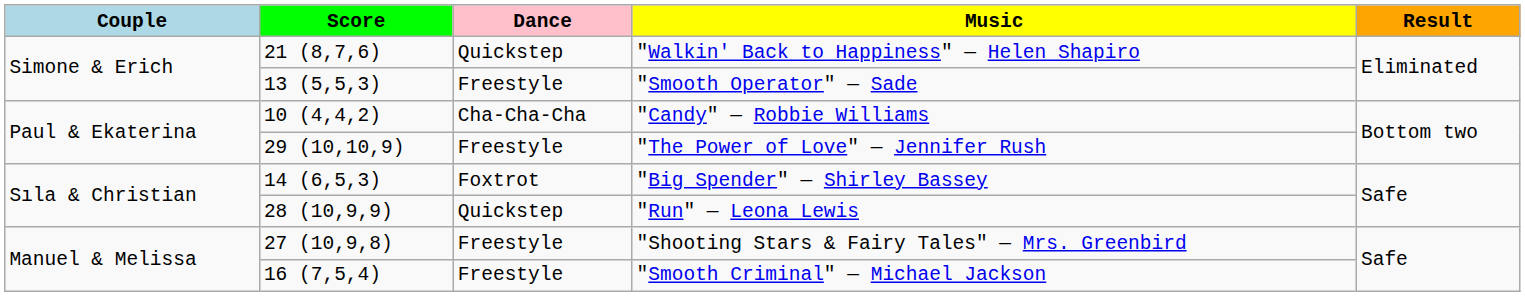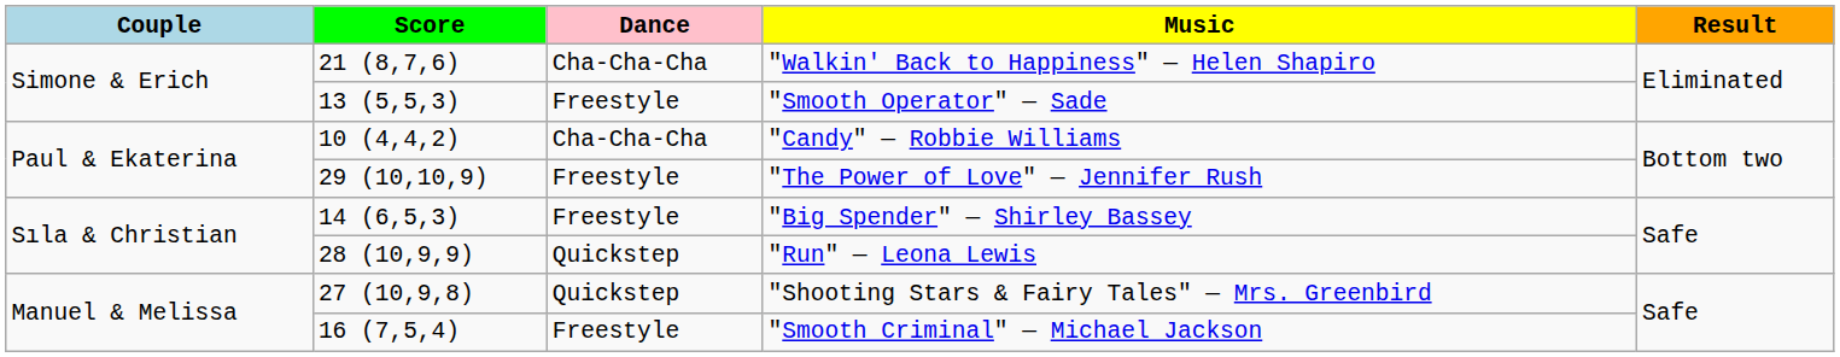 <table class="wikitable" style="width:80%;">
 <tr>
 <th style="background:lightblue;">Couple</th>
 <th style="background:lime;">Score</th>
 <th style="background:pink;">Dance</th>
 <th style="background:yellow;">Music</th>
 <th style="background:orange;">Result</th>
 </tr>
 <tr>
 <td rowspan=2>Simone & Erich</td>
 <td>21 (8,7,6)</td>
-<td>Quickstep</td>
+<td>Cha-Cha-Cha</td>
 <td>"<a href='#'>Walkin' Back to Happiness</a>" — <a href='#'>Helen Shapiro</a></td>
 <td rowspan=2>Eliminated</td>
 </tr>
 <tr>
 <td>13 (5,5,3)</td>
 <td>Freestyle</td>
 <td>"<a href='#'>Smooth Operator</a>" — <a href='#'>Sade</a></td>
 </tr>
 <tr>
 <td rowspan=2>Paul & Ekaterina</td>
 <td>10 (4,4,2)</td>
 <td>Cha-Cha-Cha</td>
 <td>"<a href='#'>Candy</a>" — <a href='#'>Robbie Williams</a></td>
 <td rowspan=2>Bottom two</td>
 </tr>
 <tr>
 <td>29 (10,10,9)</td>
 <td>Freestyle</td>
 <td>"<a href='#'>The Power of Love</a>" — <a href='#'>Jennifer Rush</a></td>
 </tr>
 <tr>
 <td rowspan=2>Sıla & Christian</td>
 <td>14 (6,5,3)</td>
-<td>Foxtrot</td>
+<td>Freestyle</td>
 <td>"<a href='#'>Big Spender</a>" — <a href='#'>Shirley Bassey</a></td>
 <td rowspan=2>Safe</td>
 </tr>
 <tr>
 <td>28 (10,9,9)</td>
 <td>Quickstep</td>
 <td>"<a href='#'>Run</a>" — <a href='#'>Leona Lewis</a></td>
 </tr>
 <tr>
 <td rowspan=2>Manuel & Melissa</td>
 <td>27 (10,9,8)</td>
-<td>Freestyle</td>
+<td>Quickstep</td>
 <td>"Shooting Stars & Fairy Tales" — <a href='#'>Mrs. Greenbird</a></td>
 <td rowspan=2>Safe</td>
 </tr>
 <tr>
 <td>16 (7,5,4)</td>
 <td>Freestyle</td>
 <td>"<a href='#'>Smooth Criminal</a>" — <a href='#'>Michael Jackson</a></td>
 </tr>
 </table>
